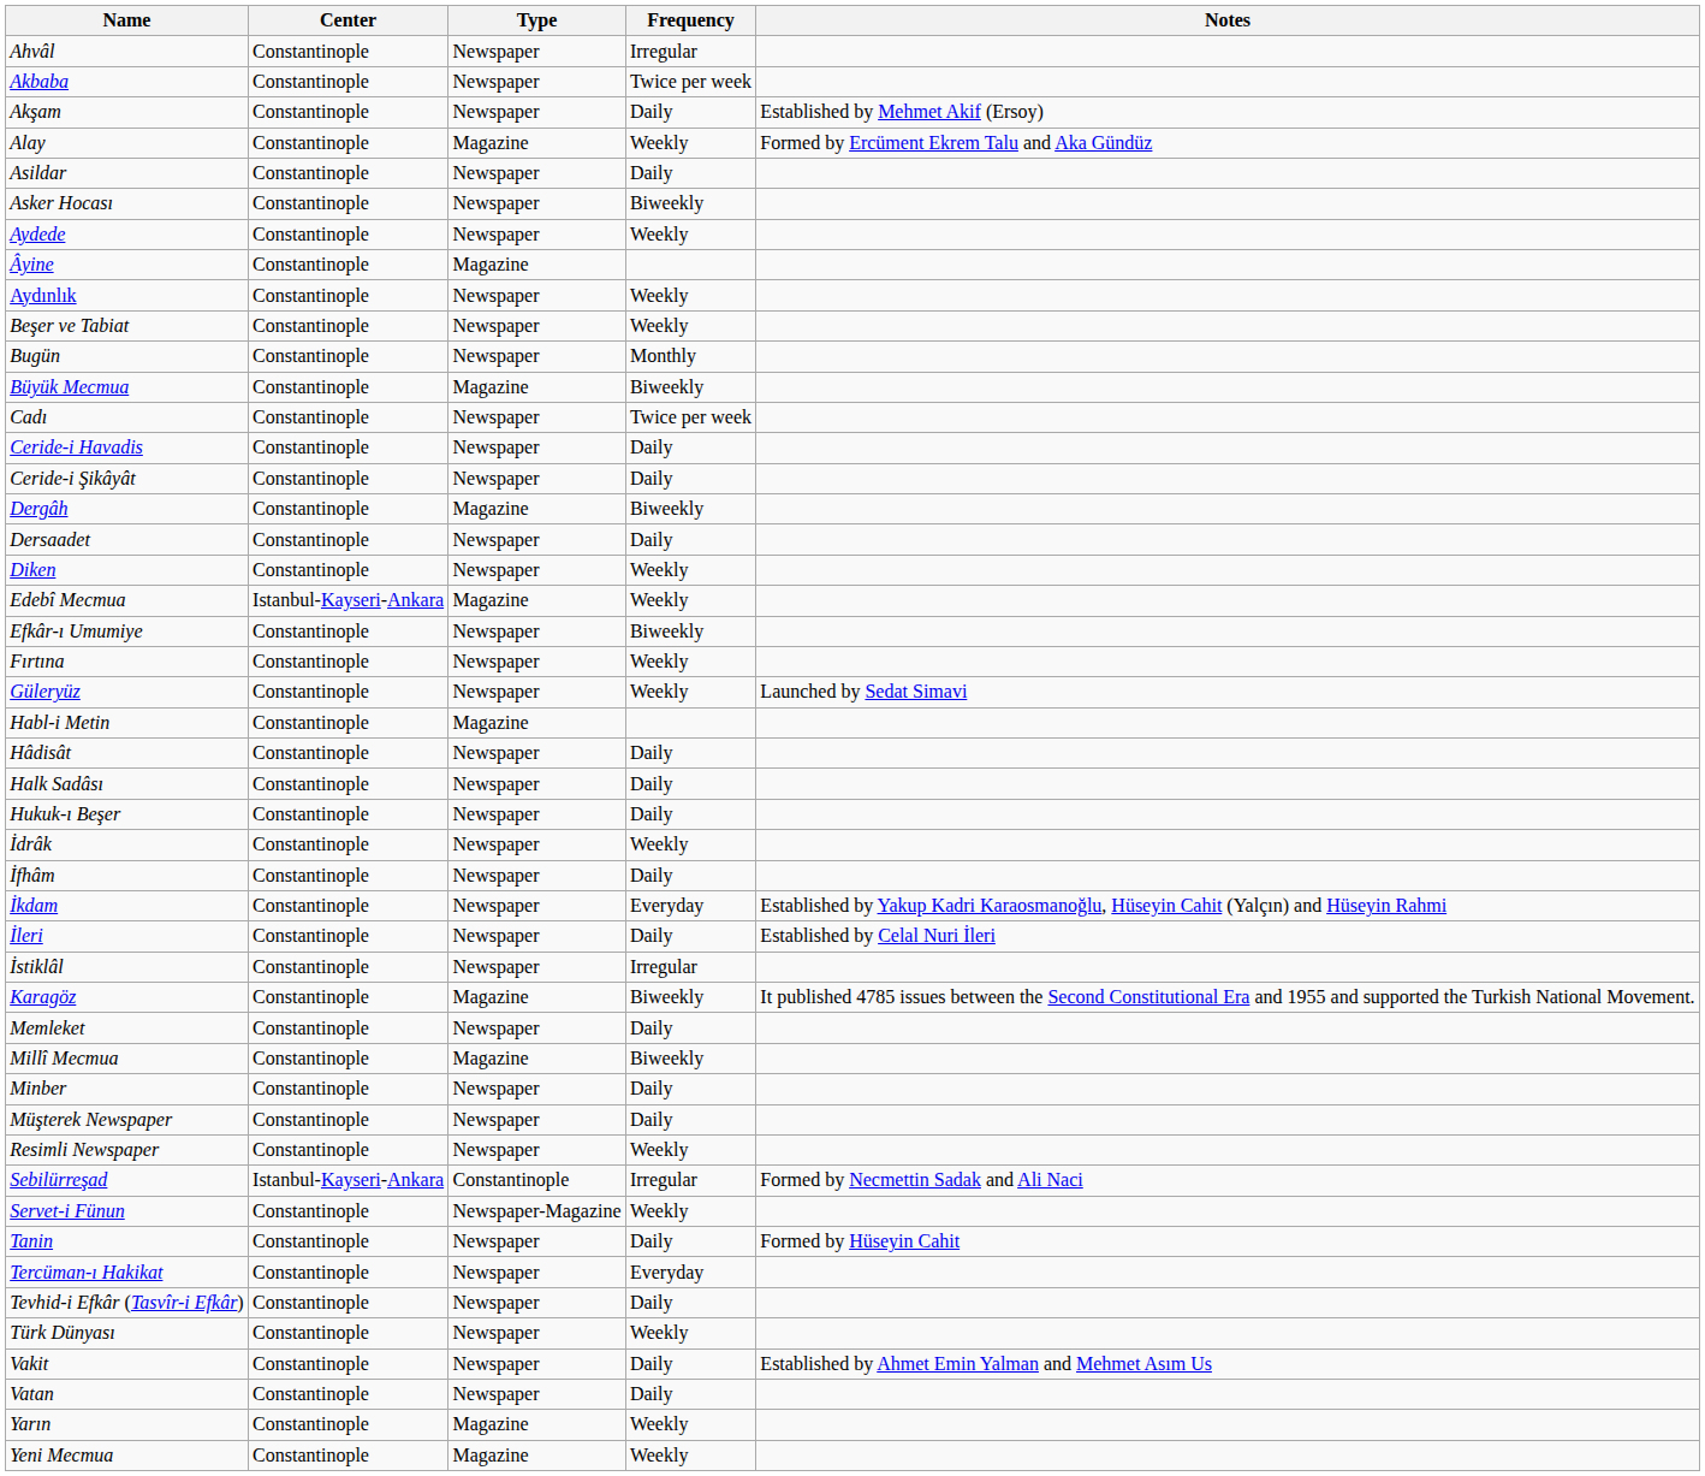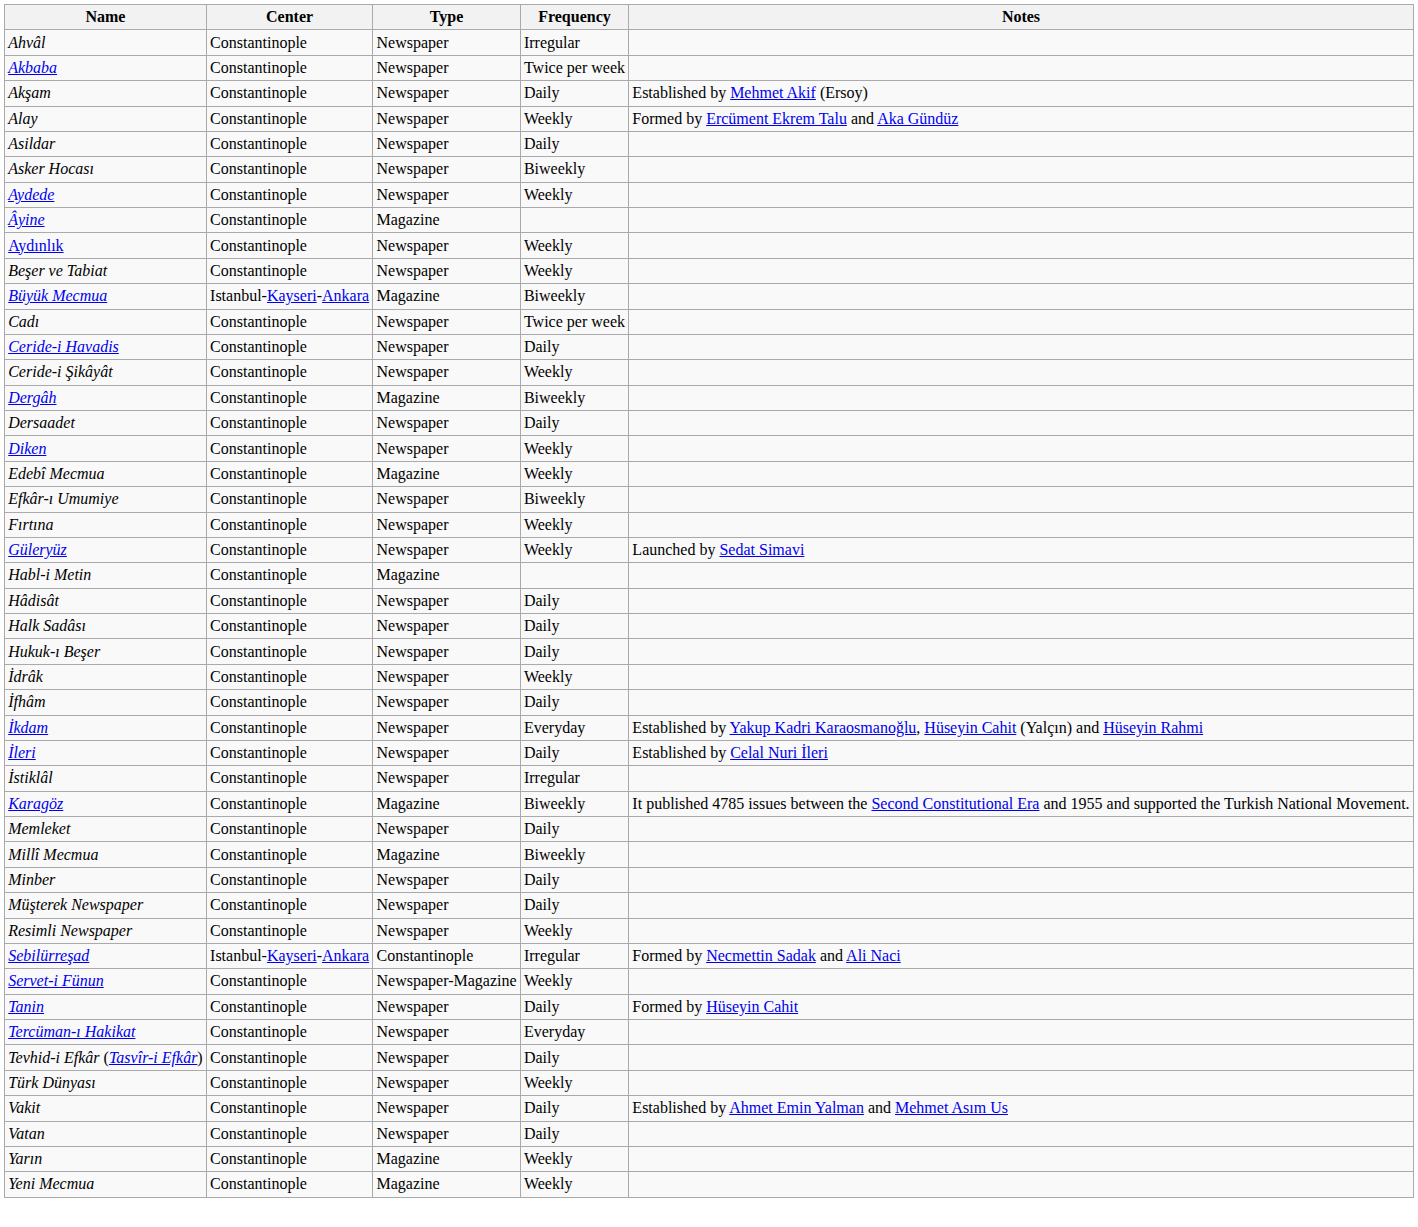 <table class="wikitable">
 <tr>
 <th align="left"><strong>Name</strong></th>
 <th align="left"><strong>Center</strong></th>
 <th align="left"><strong>Type</strong></th>
 <th align="left"><strong>Frequency</strong></th>
 <th align="left"><strong>Notes</strong></th>
 </tr>
 <tr>
 <td><em>Ahvâl</em></td>
 <td>Constantinople</td>
 <td>Newspaper</td>
 <td>Irregular</td>
 <td></td>
 </tr>
 <tr>
 <td><em><a href='#'>Akbaba</a></em></td>
 <td>Constantinople</td>
 <td>Newspaper</td>
 <td>Twice per week</td>
 <td></td>
 </tr>
 <tr>
 <td><em>Akşam</em></td>
 <td>Constantinople</td>
 <td>Newspaper</td>
 <td>Daily</td>
 <td>Established by <a href='#'>Mehmet Akif</a> (Ersoy)</td>
 </tr>
 <tr>
 <td><em>Alay</em></td>
 <td>Constantinople</td>
-<td>Magazine</td>
+<td>Newspaper</td>
 <td>Weekly</td>
 <td>Formed by <a href='#'>Ercüment Ekrem Talu</a> and <a href='#'>Aka Gündüz</a></td>
 </tr>
 <tr>
 <td><em>Asildar</em></td>
 <td>Constantinople</td>
 <td>Newspaper</td>
 <td>Daily</td>
 <td></td>
 </tr>
 <tr>
 <td><em>Asker Hocası</em></td>
 <td>Constantinople</td>
 <td>Newspaper</td>
 <td>Biweekly</td>
 <td></td>
 </tr>
 <tr>
 <td><em><a href='#'>Aydede</a></em></td>
 <td>Constantinople</td>
 <td>Newspaper</td>
 <td>Weekly</td>
 <td></td>
 </tr>
 <tr>
 <td><em><a href='#'>Âyine</a></em></td>
 <td>Constantinople</td>
 <td>Magazine</td>
 <td></td>
 <td></td>
 </tr>
 <tr>
 <td><a href='#'>Aydınlık</a></td>
 <td>Constantinople</td>
 <td>Newspaper</td>
 <td>Weekly</td>
 <td></td>
 </tr>
 <tr>
 <td><em>Beşer ve Tabiat</em></td>
 <td>Constantinople</td>
 <td>Newspaper</td>
 <td>Weekly</td>
 <td></td>
 </tr>
 <tr>
-<td><em>Bugün</em></td>
-<td>Constantinople</td>
-<td>Newspaper</td>
-<td>Monthly</td>
-<td></td>
-</tr>
-<tr>
 <td><em><a href='#'>Büyük Mecmua</a></em></td>
-<td>Constantinople</td>
+<td>Istanbul-<a href='#'>Kayseri</a>-<a href='#'>Ankara</a></td>
 <td>Magazine</td>
 <td>Biweekly</td>
 <td></td>
 </tr>
 <tr>
 <td><em>Cadı</em></td>
 <td>Constantinople</td>
 <td>Newspaper</td>
 <td>Twice per week</td>
 <td></td>
 </tr>
 <tr>
 <td><em><a href='#'>Ceride-i Havadis</a></em></td>
 <td>Constantinople</td>
 <td>Newspaper</td>
 <td>Daily</td>
 <td></td>
 </tr>
 <tr>
 <td><em>Ceride-i Şikâyât</em></td>
 <td>Constantinople</td>
 <td>Newspaper</td>
-<td>Daily</td>
+<td>Weekly</td>
 <td></td>
 </tr>
 <tr>
 <td><em><a href='#'>Dergâh</a></em></td>
 <td>Constantinople</td>
 <td>Magazine</td>
 <td>Biweekly</td>
 <td></td>
 </tr>
 <tr>
 <td><em>Dersaadet</em></td>
 <td>Constantinople</td>
 <td>Newspaper</td>
 <td>Daily</td>
 <td></td>
 </tr>
 <tr>
 <td><em><a href='#'>Diken</a></em></td>
 <td>Constantinople</td>
 <td>Newspaper</td>
 <td>Weekly</td>
 <td></td>
 </tr>
 <tr>
 <td><em>Edebî Mecmua</em></td>
-<td>Istanbul-<a href='#'>Kayseri</a>-<a href='#'>Ankara</a></td>
+<td>Constantinople</td>
 <td>Magazine</td>
 <td>Weekly</td>
 <td></td>
 </tr>
 <tr>
 <td><em>Efkâr-ı Umumiye</em></td>
 <td>Constantinople</td>
 <td>Newspaper</td>
 <td>Biweekly</td>
 <td></td>
 </tr>
 <tr>
 <td><em>Fırtına</em></td>
 <td>Constantinople</td>
 <td>Newspaper</td>
 <td>Weekly</td>
 <td></td>
 </tr>
 <tr>
 <td><em><a href='#'>Güleryüz</a></em></td>
 <td>Constantinople</td>
 <td>Newspaper</td>
 <td>Weekly</td>
 <td>Launched by <a href='#'>Sedat Simavi</a></td>
 </tr>
 <tr>
 <td><em>Habl-i Metin</em></td>
 <td>Constantinople</td>
 <td>Magazine</td>
 <td Weekly></td>
 </tr>
 <tr>
 <td><em>Hâdisât</em></td>
 <td>Constantinople</td>
 <td>Newspaper</td>
 <td>Daily</td>
 <td></td>
 </tr>
 <tr>
 <td><em>Halk Sadâsı</em></td>
 <td>Constantinople</td>
 <td>Newspaper</td>
 <td>Daily</td>
 <td></td>
 </tr>
 <tr>
 <td><em>Hukuk-ı Beşer</em></td>
 <td>Constantinople</td>
 <td>Newspaper</td>
 <td>Daily</td>
 <td></td>
 </tr>
 <tr>
 <td><em>İdrâk</em></td>
 <td>Constantinople</td>
 <td>Newspaper</td>
 <td>Weekly</td>
 <td></td>
 </tr>
 <tr>
 <td><em>İfhâm</em></td>
 <td>Constantinople</td>
 <td>Newspaper</td>
 <td>Daily</td>
 <td></td>
 </tr>
 <tr>
 <td><em><a href='#'>İkdam</a></em></td>
 <td>Constantinople</td>
 <td>Newspaper</td>
 <td>Everyday</td>
 <td>Established by <a href='#'>Yakup Kadri Karaosmanoğlu</a>, <a href='#'>Hüseyin Cahit</a> (Yalçın) and <a href='#'>Hüseyin Rahmi</a></td>
 </tr>
 <tr>
 <td><em><a href='#'>İleri</a></em></td>
 <td>Constantinople</td>
 <td>Newspaper</td>
 <td>Daily</td>
 <td>Established by <a href='#'>Celal Nuri İleri</a></td>
 </tr>
 <tr>
 <td><em>İstiklâl</em></td>
 <td>Constantinople</td>
 <td>Newspaper</td>
 <td>Irregular</td>
 <td></td>
 </tr>
 <tr>
 <td><em><a href='#'>Karagöz</a></em></td>
 <td>Constantinople</td>
 <td>Magazine</td>
 <td>Biweekly</td>
 <td>It published 4785 issues between the <a href='#'>Second Constitutional Era</a> and 1955 and supported the Turkish National Movement.</td>
 </tr>
 <tr>
 <td><em>Memleket</em></td>
 <td>Constantinople</td>
 <td>Newspaper</td>
 <td>Daily</td>
 <td></td>
 </tr>
 <tr>
 <td><em>Millî Mecmua</em></td>
 <td>Constantinople</td>
 <td>Magazine</td>
 <td>Biweekly</td>
 <td></td>
 </tr>
 <tr>
 <td><em>Minber</em></td>
 <td>Constantinople</td>
 <td>Newspaper</td>
 <td>Daily</td>
 <td></td>
 </tr>
 <tr>
 <td><em>Müşterek Newspaper</em></td>
 <td>Constantinople</td>
 <td>Newspaper</td>
 <td>Daily</td>
 <td></td>
 </tr>
 <tr>
 <td><em>Resimli Newspaper</em></td>
 <td>Constantinople</td>
 <td>Newspaper</td>
 <td>Weekly</td>
 <td></td>
 </tr>
 <tr>
 <td><em><a href='#'>Sebilürreşad</a></em></td>
 <td>Istanbul-<a href='#'>Kayseri</a>-<a href='#'>Ankara</a></td>
 <td>Constantinople</td>
 <td>Irregular</td>
 <td>Formed by <a href='#'>Necmettin Sadak</a> and <a href='#'>Ali Naci</a></td>
 </tr>
 <tr>
 <td><em><a href='#'>Servet-i Fünun</a></em></td>
 <td>Constantinople</td>
 <td>Newspaper-Magazine</td>
 <td>Weekly</td>
 <td></td>
 </tr>
 <tr>
 <td><em><a href='#'>Tanin</a></em></td>
 <td>Constantinople</td>
 <td>Newspaper</td>
 <td>Daily</td>
 <td>Formed by <a href='#'>Hüseyin Cahit</a></td>
 </tr>
 <tr>
 <td><em><a href='#'>Tercüman-ı Hakikat</a></em></td>
 <td>Constantinople</td>
 <td>Newspaper</td>
 <td>Everyday</td>
 <td></td>
 </tr>
 <tr>
 <td><em>Tevhid-i Efkâr</em> (<em><a href='#'>Tasvîr-i Efkâr</a></em>)</td>
 <td>Constantinople</td>
 <td>Newspaper</td>
 <td>Daily</td>
 <td></td>
 </tr>
 <tr>
 <td><em>Türk Dünyası</em></td>
 <td>Constantinople</td>
 <td>Newspaper</td>
 <td>Weekly</td>
 <td></td>
 </tr>
 <tr>
 <td><em>Vakit</em></td>
 <td>Constantinople</td>
 <td>Newspaper</td>
 <td>Daily</td>
 <td>Established by <a href='#'>Ahmet Emin Yalman</a> and <a href='#'>Mehmet Asım Us</a></td>
 </tr>
 <tr>
 <td><em>Vatan</em></td>
 <td>Constantinople</td>
 <td>Newspaper</td>
 <td>Daily</td>
 <td></td>
 </tr>
 <tr>
 <td><em>Yarın</em></td>
 <td>Constantinople</td>
 <td>Magazine</td>
 <td>Weekly</td>
 <td></td>
 </tr>
 <tr>
 <td><em>Yeni Mecmua</em></td>
 <td>Constantinople</td>
 <td>Magazine</td>
 <td>Weekly</td>
 <td></td>
 </tr>
 </table>
